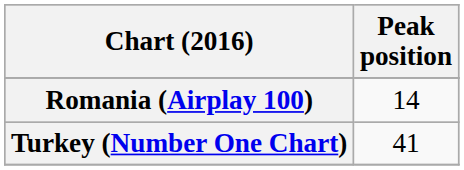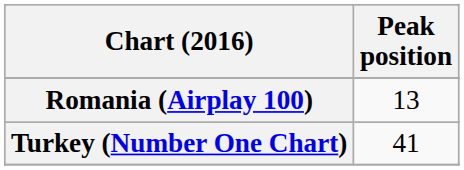 <table class="wikitable sortable plainrowheaders" style="text-align:center">
 <tr>
 <th scope="col">Chart (2016)</th>
 <th scope="col">Peak<br>position</th>
 </tr>
 <tr>
 </tr>
 <tr>
 <th scope="row">Romania (<a href='#'>Airplay 100</a>)</th>
-<td align=center>14</td>
+<td align=center>13</td>
 </tr>
 <tr>
 <th scope="row">Turkey (<a href='#'>Number One Chart</a>)</th>
 <td align=center>41</td>
 </tr>
 <tr>
 </tr>
 </table>
